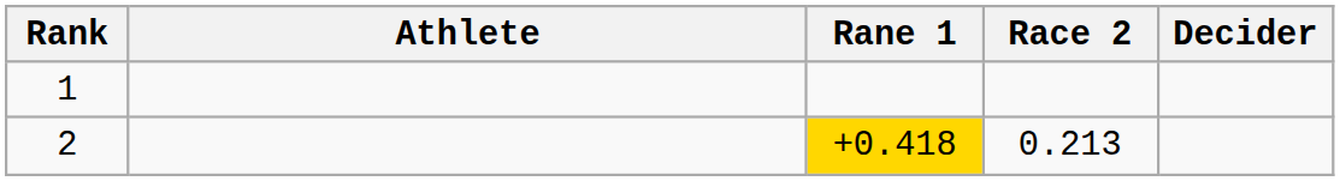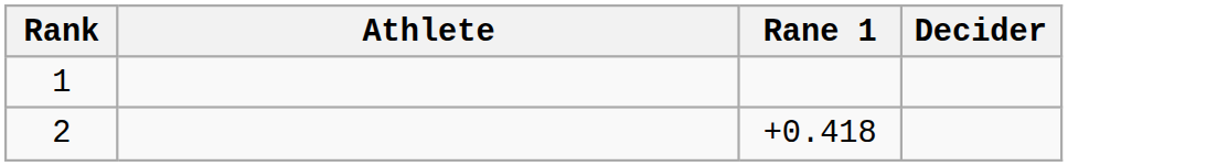 <table class=wikitable style="text-align:center">
 <tr>
 <th width=40>Rank</th>
 <th width=250>Athlete</th>
 <th width=60>Rane 1</th>
-<th width=60>Race 2</th>
 <th width=60>Decider</th>
 </tr>
 <tr>
 <td>1</td>
 <td align=left></td>
 <td></td>
 <td></td>
-<td></td>
 </tr>
 <tr>
 <td>2</td>
 <td align=left></td>
-<td style="background: gold;">+0.418</td>
-<td>0.213</td>
+<td>+0.418</td>
 <td></td>
 </tr>
 </table>
